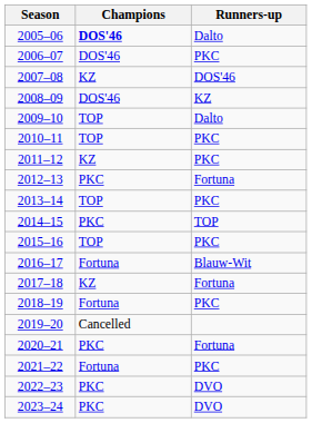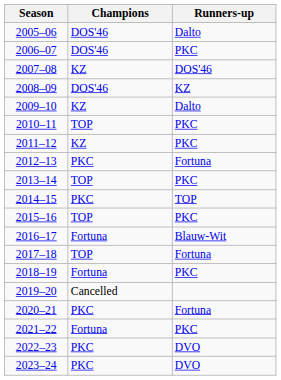 <table class="wikitable">
 <tr>
 <th style="width:80px">Season</th>
 <th style="width:135px">Champions</th>
 <th style="width:135px">Runners-up</th>
 </tr>
 <tr>
 <td style="text-align:center"><a href='#'>2005–06</a></td>
-<td><strong><a href='#'>DOS'46</a></strong></td>
+<td><a href='#'>DOS'46</a></td>
 <td><a href='#'>Dalto</a></td>
 </tr>
 <tr>
 <td style="text-align:center"><a href='#'>2006–07</a></td>
 <td><a href='#'>DOS'46</a></td>
 <td><a href='#'>PKC</a></td>
 </tr>
 <tr>
 <td style="text-align:center"><a href='#'>2007–08</a></td>
 <td><a href='#'>KZ</a></td>
 <td><a href='#'>DOS'46</a></td>
 </tr>
 <tr>
 <td style="text-align:center"><a href='#'>2008–09</a></td>
 <td><a href='#'>DOS'46</a></td>
 <td><a href='#'>KZ</a></td>
 </tr>
 <tr>
 <td style="text-align:center"><a href='#'>2009–10</a></td>
-<td><a href='#'>TOP</a></td>
+<td><a href='#'>KZ</a></td>
 <td><a href='#'>Dalto</a></td>
 </tr>
 <tr>
 <td style="text-align:center"><a href='#'>2010–11</a></td>
 <td><a href='#'>TOP</a></td>
 <td><a href='#'>PKC</a></td>
 </tr>
 <tr>
 <td style="text-align:center"><a href='#'>2011–12</a></td>
 <td><a href='#'>KZ</a></td>
 <td><a href='#'>PKC</a></td>
 </tr>
 <tr>
 <td style="text-align:center"><a href='#'>2012–13</a></td>
 <td><a href='#'>PKC</a></td>
 <td><a href='#'>Fortuna</a></td>
 </tr>
 <tr>
 <td style="text-align:center"><a href='#'>2013–14</a></td>
 <td><a href='#'>TOP</a></td>
 <td><a href='#'>PKC</a></td>
 </tr>
 <tr>
 <td style="text-align:center"><a href='#'>2014–15</a></td>
 <td><a href='#'>PKC</a></td>
 <td><a href='#'>TOP</a></td>
 </tr>
 <tr>
 <td style="text-align:center"><a href='#'>2015–16</a></td>
 <td><a href='#'>TOP</a></td>
 <td><a href='#'>PKC</a></td>
 </tr>
 <tr>
 <td style="text-align:center"><a href='#'>2016–17</a></td>
 <td><a href='#'>Fortuna</a></td>
 <td><a href='#'>Blauw-Wit</a></td>
 </tr>
 <tr>
 <td style="text-align:center"><a href='#'>2017–18</a></td>
-<td><a href='#'>KZ</a></td>
+<td><a href='#'>TOP</a></td>
 <td><a href='#'>Fortuna</a></td>
 </tr>
 <tr>
 <td style="text-align:center"><a href='#'>2018–19</a></td>
 <td><a href='#'>Fortuna</a></td>
 <td><a href='#'>PKC</a></td>
 </tr>
 <tr>
 <td style="text-align:center"><a href='#'>2019–20</a></td>
 <td>Cancelled</td>
 <td></td>
 </tr>
 <tr>
 <td style="text-align:center"><a href='#'>2020–21</a></td>
 <td><a href='#'>PKC</a></td>
 <td><a href='#'>Fortuna</a></td>
 </tr>
 <tr>
 <td style="text-align:center"><a href='#'>2021–22</a></td>
 <td><a href='#'>Fortuna</a></td>
 <td><a href='#'>PKC</a></td>
 </tr>
 <tr>
 <td style="text-align:center"><a href='#'>2022–23</a></td>
 <td><a href='#'>PKC</a></td>
 <td><a href='#'>DVO</a></td>
 </tr>
 <tr>
 <td style="text-align:center"><a href='#'>2023–24</a></td>
 <td><a href='#'>PKC</a></td>
 <td><a href='#'>DVO</a></td>
 </tr>
 </table>
